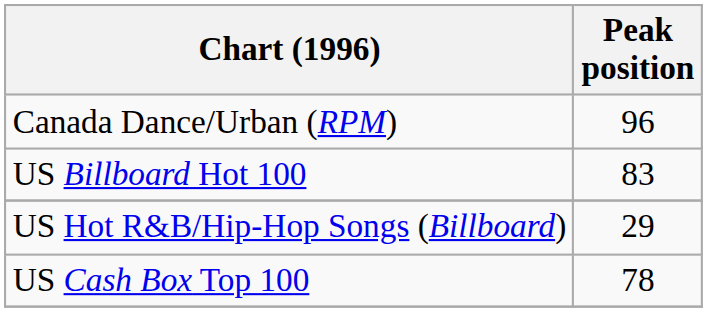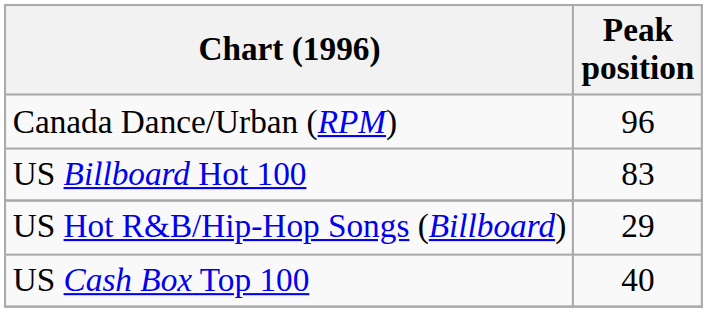 <table class="wikitable sortable">
 <tr>
 <th>Chart (1996)</th>
 <th>Peak<br>position</th>
 </tr>
 <tr>
 <td>Canada Dance/Urban (<a href='#'><em>RPM</em></a>)</td>
 <td align="center">96</td>
 </tr>
 <tr>
 <td>US <a href='#'><em>Billboard</em> Hot 100</a></td>
 <td align="center">83</td>
 </tr>
 <tr>
 </tr>
 <tr>
 <td>US <a href='#'>Hot R&B/Hip-Hop Songs</a> (<em><a href='#'>Billboard</a></em>)</td>
 <td align="center">29</td>
 </tr>
 <tr>
 <td>US <a href='#'><em>Cash Box</em> Top 100</a></td>
-<td align="center">78</td>
+<td align="center">40</td>
 </tr>
 <tr>
 </tr>
 </table>
